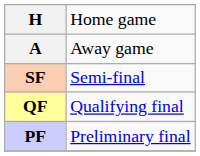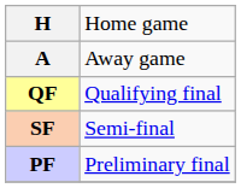 <table class="wikitable plainrowheaders" style="font-size:90%;">
 <tr>
 <th scope=row><strong>H</strong></th>
 <td>Home game</td>
 </tr>
 <tr>
 <th scope=row><strong>A</strong></th>
 <td>Away game</td>
 </tr>
 <tr>
+<th scope=row style="background:#ff9; border:1px solid #aaa; width:3em;">QF</th>
+<td><a href='#'>Qualifying final</a></td>
+</tr>
+<tr>
 <th scope=row style="background:#FBCEB1; border:1px solid #aaa; width:3em;">SF</th>
 <td><a href='#'>Semi-final</a></td>
-</tr>
-<tr>
-<th scope=row style="background:#ff9; border:1px solid #aaa; width:3em;">QF</th>
-<td><a href='#'>Qualifying final</a></td>
 </tr>
 <tr>
 <th scope=row style="background:#CCCCFF; border:1px solid #aaa; width:3em;">PF</th>
 <td><a href='#'>Preliminary final</a></td>
 </tr>
 <tr>
 </tr>
 </table>
